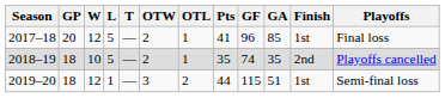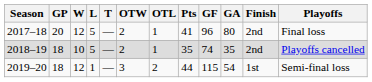 <table class="wikitable">
 <tr>
 <th>Season</th>
 <th>GP</th>
 <th>W</th>
 <th>L</th>
 <th>T</th>
 <th>OTW</th>
 <th>OTL</th>
 <th>Pts</th>
 <th>GF</th>
 <th>GA</th>
 <th>Finish</th>
 <th>Playoffs</th>
 </tr>
 <tr>
 <td>2017–18</td>
 <td>20</td>
 <td>12</td>
 <td>5</td>
 <td>—</td>
 <td>2</td>
 <td>1</td>
 <td>41</td>
 <td>96</td>
-<td>85</td>
-<td>1st</td>
+<td>80</td>
+<td>2nd</td>
 <td>Final loss</td>
 </tr>
 <tr bgcolor="#dddddd">
 <td>2018–19</td>
 <td>18</td>
 <td>10</td>
 <td>5</td>
 <td>—</td>
 <td>2</td>
 <td>1</td>
 <td>35</td>
 <td>74</td>
 <td>35</td>
 <td>2nd</td>
 <td><a href='#'>Playoffs cancelled</a></td>
 </tr>
 <tr>
 <td>2019–20</td>
 <td>18</td>
 <td>12</td>
 <td>1</td>
 <td>—</td>
 <td>3</td>
 <td>2</td>
 <td>44</td>
 <td>115</td>
-<td>51</td>
+<td>54</td>
 <td>1st</td>
 <td>Semi-final loss</td>
 </tr>
 </table>
